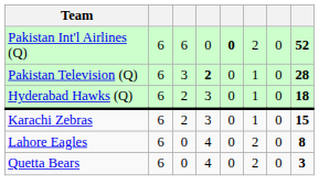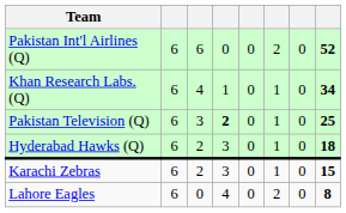 <table class="wikitable sortable" style="text-align: center">
 <tr>
 <th style="width:160px;">Team</th>
 <th style="width:20px;"></th>
 <th style="width:20px;"></th>
 <th style="width:20px;"></th>
 <th style="width:20px;"></th>
 <th style="width:20px;"></th>
 <th style="width:20px;"></th>
 <th style="width:20px;"></th>
 </tr>
 <tr bgcolor="#ccffcc">
 <td style="text-align:left"><a href='#'>Pakistan Int'l Airlines</a> (Q)</td>
 <td>6</td>
 <td>6</td>
 <td>0</td>
-<td><strong>0</strong></td>
+<td>0</td>
 <td>2</td>
 <td>0</td>
 <td><strong>52</strong></td>
+</tr>
+<tr bgcolor="#ccffcc">
+<td style="text-align:left"><a href='#'>Khan Research Labs.</a> (Q)</td>
+<td>6</td>
+<td>4</td>
+<td>1</td>
+<td>0</td>
+<td>1</td>
+<td>0</td>
+<td><strong>34</strong></td>
 </tr>
 <tr bgcolor="#ccffcc">
 <td style="text-align:left"><a href='#'>Pakistan Television</a> (Q)</td>
 <td>6</td>
 <td>3</td>
 <td><strong>2</strong></td>
 <td>0</td>
 <td>1</td>
 <td>0</td>
-<td><strong>28</strong></td>
+<td><strong>25</strong></td>
 </tr>
 <tr bgcolor="#ccffcc">
 <td style="text-align:left"><a href='#'>Hyderabad Hawks</a> (Q)</td>
 <td>6</td>
 <td>2</td>
 <td>3</td>
 <td>0</td>
 <td>1</td>
 <td>0</td>
 <td><strong>18</strong></td>
 </tr>
 <tr style="border-top:solid #000000">
 <td style="text-align:left"><a href='#'>Karachi Zebras</a></td>
 <td>6</td>
 <td>2</td>
 <td>3</td>
 <td>0</td>
 <td>1</td>
 <td>0</td>
 <td><strong>15</strong></td>
 </tr>
 <tr>
 <td style="text-align:left"><a href='#'>Lahore Eagles</a></td>
 <td>6</td>
 <td>0</td>
 <td>4</td>
 <td>0</td>
 <td>2</td>
 <td>0</td>
 <td><strong>8</strong></td>
 </tr>
-<tr>
-<td style="text-align:left"><a href='#'>Quetta Bears</a></td>
-<td>6</td>
-<td>0</td>
-<td>4</td>
-<td>0</td>
-<td>2</td>
-<td>0</td>
-<td><strong>3</strong></td>
-</tr>
 </table>
